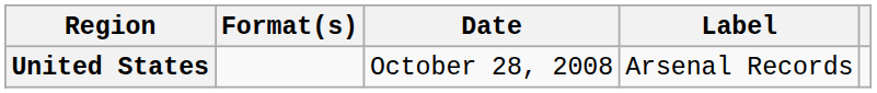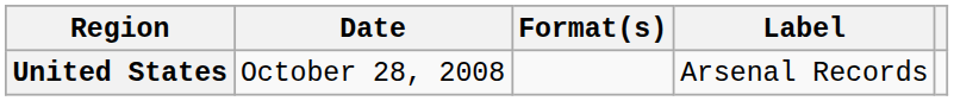 <table class="wikitable plainrowheaders">
 <tr>
 <th scope="col">Region</th>
+<th scope="col">Date</th>
 <th scope="col">Format(s)</th>
-<th scope="col">Date</th>
 <th scope="col">Label</th>
 <th scope="col"></th>
 </tr>
 <tr>
 <th scope="row">United States</th>
+<td>October 28, 2008</td>
 <td></td>
-<td>October 28, 2008</td>
 <td>Arsenal Records</td>
 <td align="center"></td>
 </tr>
 </table>
